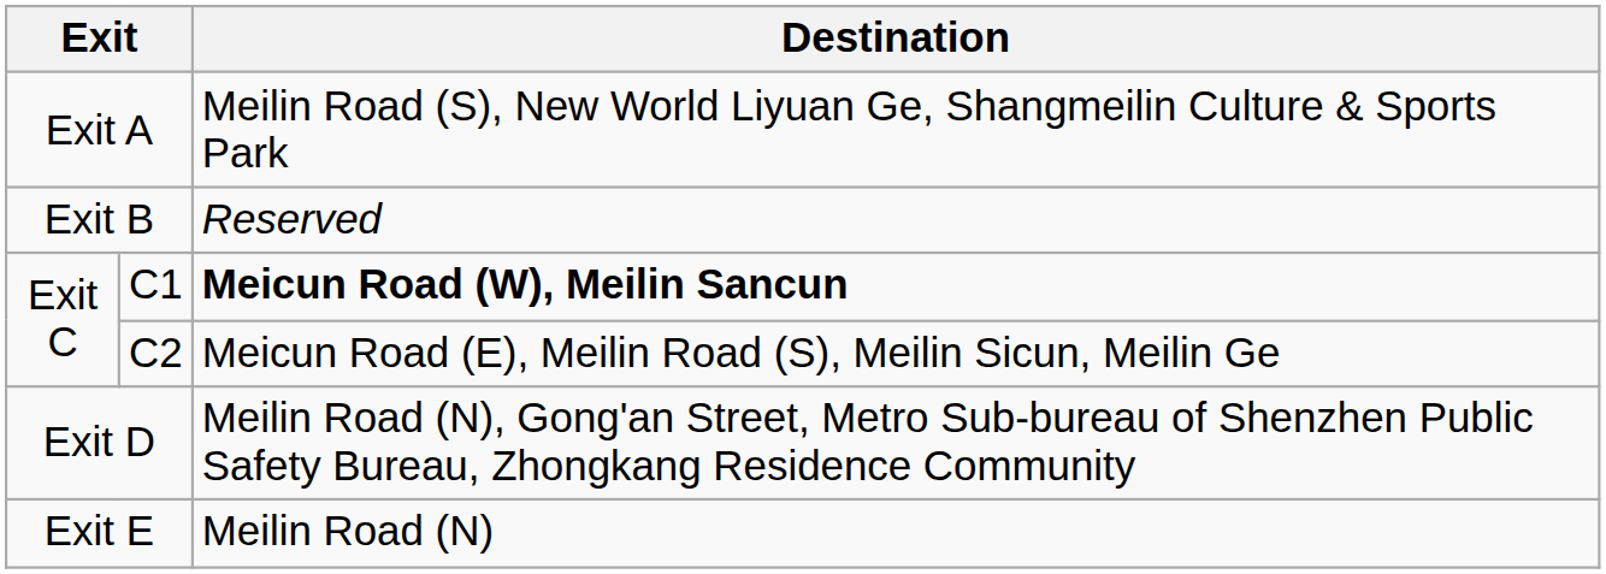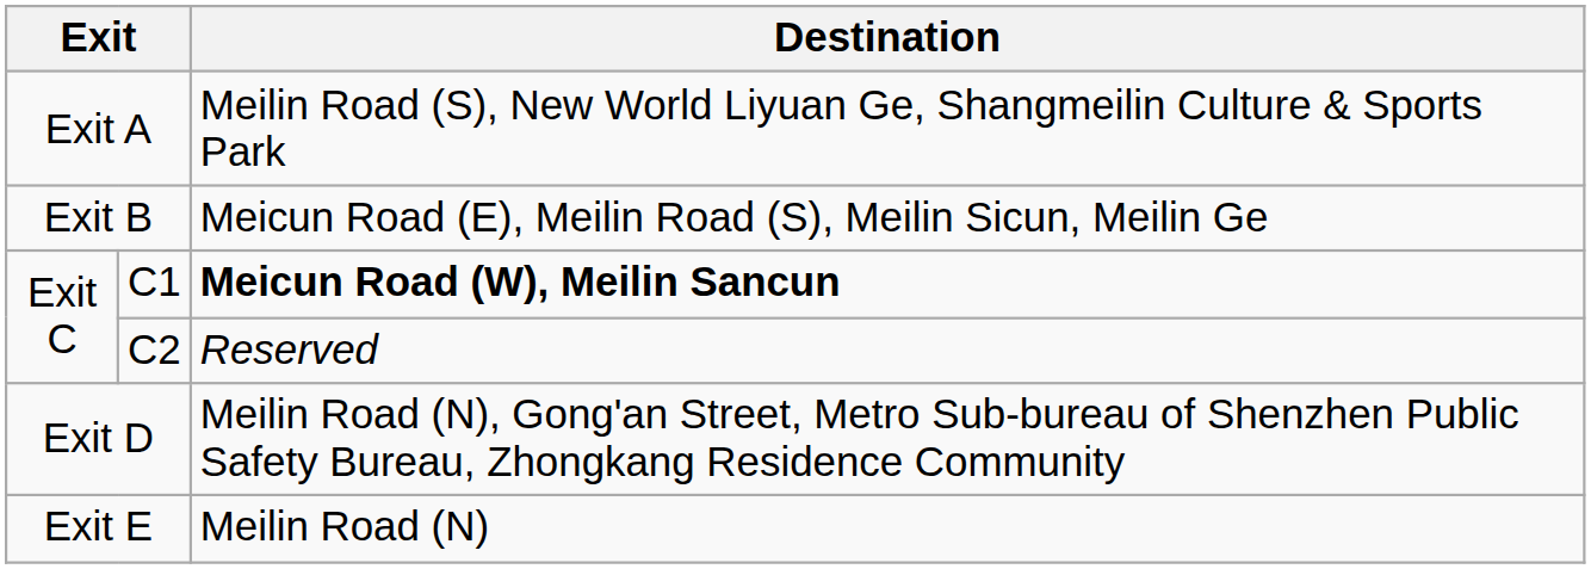 <table class="wikitable">
 <tr>
 <th colspan="2" style="width:70px">Exit</th>
 <th>Destination</th>
 </tr>
 <tr>
 <td colspan="2" align="center">Exit A</td>
 <td>Meilin Road (S), New World Liyuan Ge, Shangmeilin Culture & Sports Park</td>
 </tr>
 <tr>
 <td colspan="2" align="center">Exit B</td>
-<td><em>Reserved</em></td>
+<td>Meicun Road (E), Meilin Road (S), Meilin Sicun, Meilin Ge</td>
 </tr>
 <tr>
 <td rowspan="2" align="center">Exit C</td>
 <td>C1</td>
 <td><strong>Meicun Road (W), Meilin Sancun</strong></td>
 </tr>
 <tr>
 <td>C2</td>
-<td>Meicun Road (E), Meilin Road (S), Meilin Sicun, Meilin Ge</td>
+<td><em>Reserved</em></td>
 </tr>
 <tr>
 <td colspan="2" align="center">Exit D</td>
 <td>Meilin Road (N), Gong'an Street, Metro Sub-bureau of Shenzhen Public Safety Bureau, Zhongkang Residence Community</td>
 </tr>
 <tr>
 <td colspan="2" align="center">Exit E</td>
 <td>Meilin Road (N)</td>
 </tr>
 </table>
